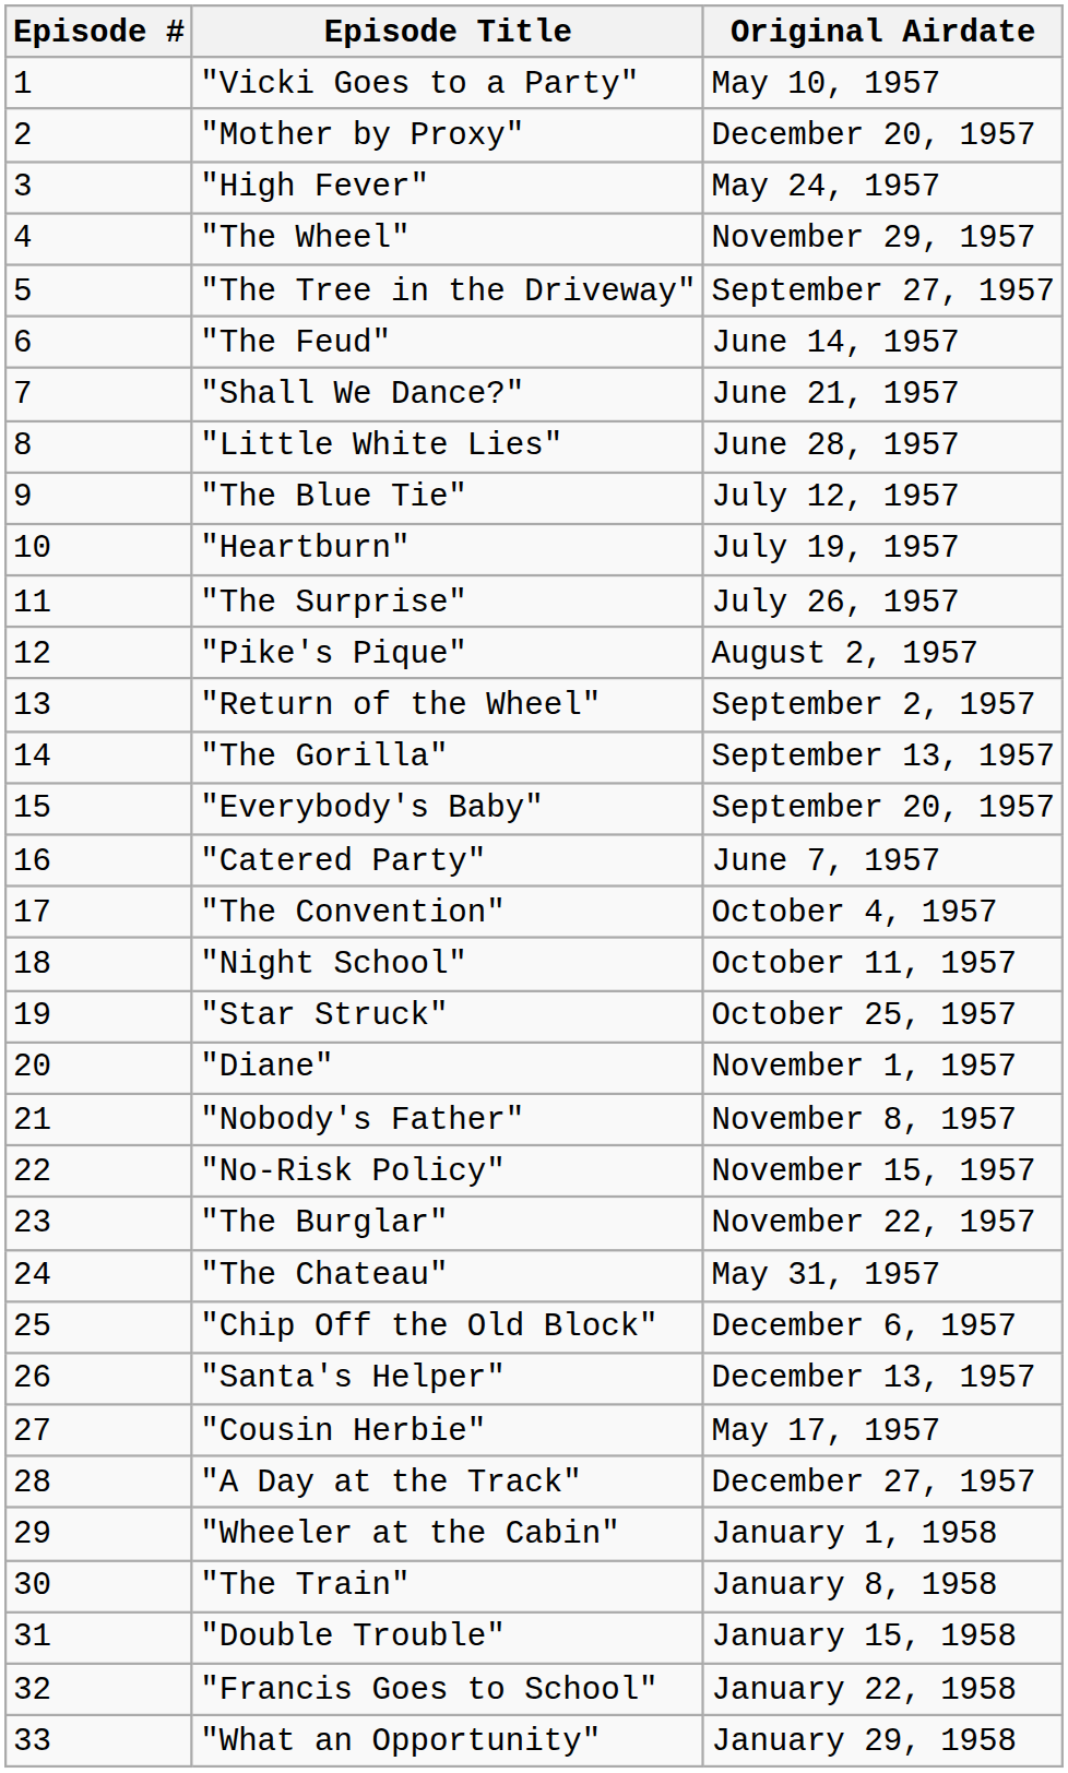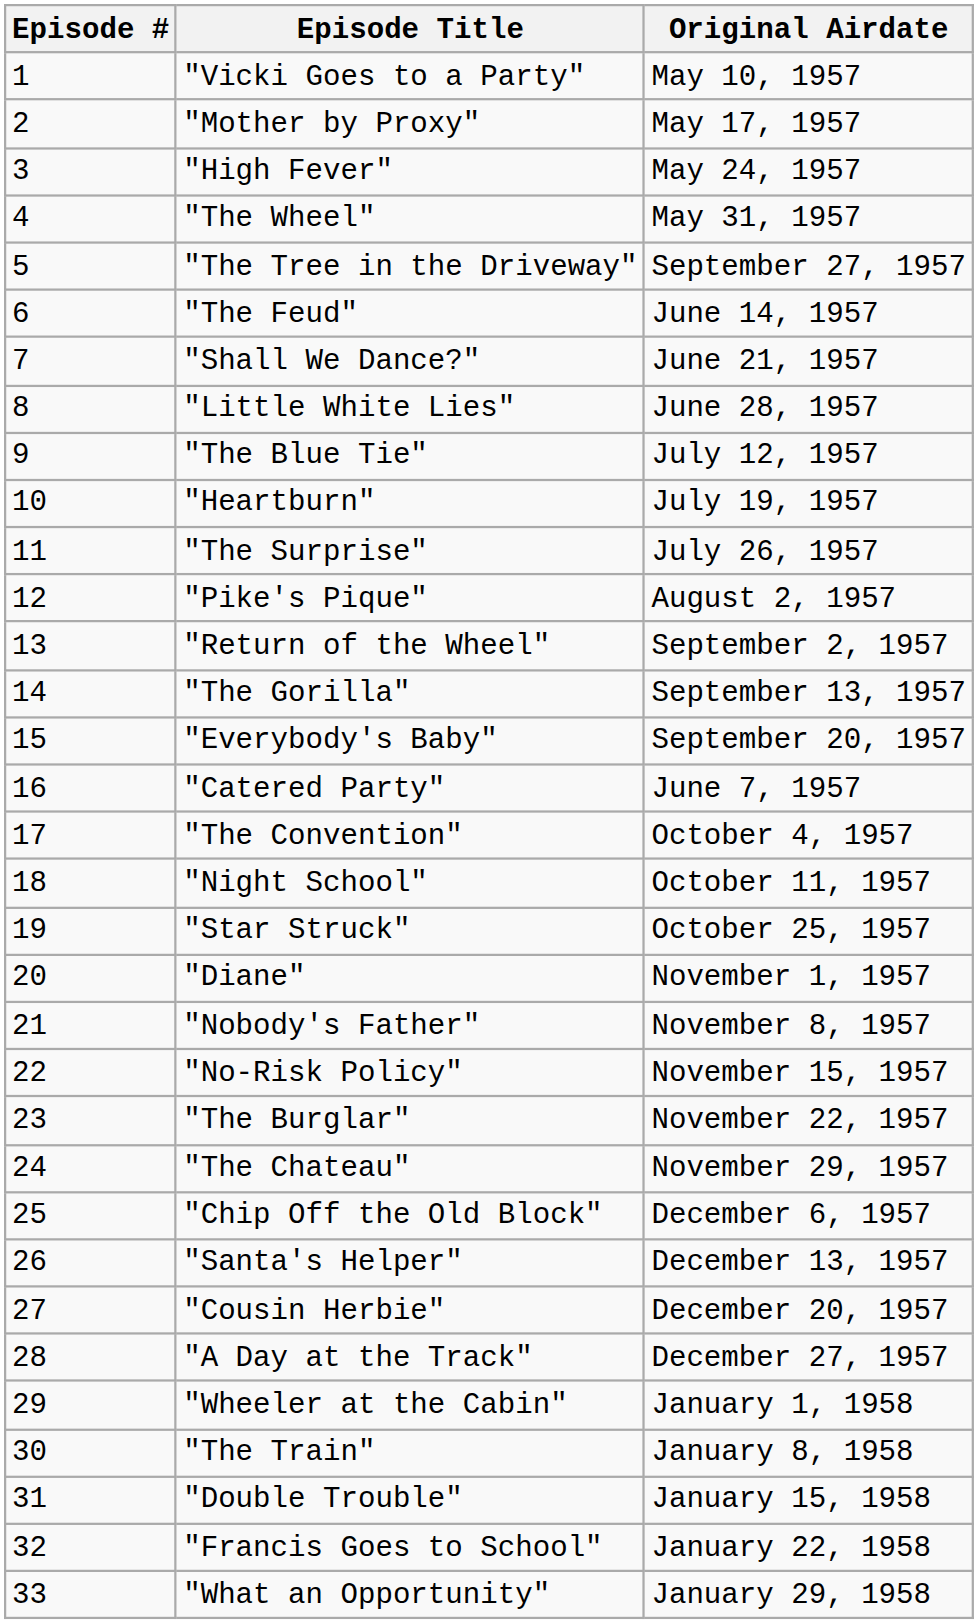 <table class="wikitable">
 <tr>
 <th>Episode #</th>
 <th>Episode Title</th>
 <th>Original Airdate</th>
 </tr>
 <tr>
 <td>1</td>
 <td>"Vicki Goes to a Party"</td>
 <td>May 10, 1957</td>
 </tr>
 <tr>
 <td>2</td>
 <td>"Mother by Proxy"</td>
-<td>December 20, 1957</td>
+<td>May 17, 1957</td>
 </tr>
 <tr>
 <td>3</td>
 <td>"High Fever"</td>
 <td>May 24, 1957</td>
 </tr>
 <tr>
 <td>4</td>
 <td>"The Wheel"</td>
-<td>November 29, 1957</td>
+<td>May 31, 1957</td>
 </tr>
 <tr>
 <td>5</td>
 <td>"The Tree in the Driveway"</td>
 <td>September 27, 1957</td>
 </tr>
 <tr>
 <td>6</td>
 <td>"The Feud"</td>
 <td>June 14, 1957</td>
 </tr>
 <tr>
 <td>7</td>
 <td>"Shall We Dance?"</td>
 <td>June 21, 1957</td>
 </tr>
 <tr>
 <td>8</td>
 <td>"Little White Lies"</td>
 <td>June 28, 1957</td>
 </tr>
 <tr>
 <td>9</td>
 <td>"The Blue Tie"</td>
 <td>July 12, 1957</td>
 </tr>
 <tr>
 <td>10</td>
 <td>"Heartburn"</td>
 <td>July 19, 1957</td>
 </tr>
 <tr>
 <td>11</td>
 <td>"The Surprise"</td>
 <td>July 26, 1957</td>
 </tr>
 <tr>
 <td>12</td>
 <td>"Pike's Pique"</td>
 <td>August 2, 1957</td>
 </tr>
 <tr>
 <td>13</td>
 <td>"Return of the Wheel"</td>
 <td>September 2, 1957</td>
 </tr>
 <tr>
 <td>14</td>
 <td>"The Gorilla"</td>
 <td>September 13, 1957</td>
 </tr>
 <tr>
 <td>15</td>
 <td>"Everybody's Baby"</td>
 <td>September 20, 1957</td>
 </tr>
 <tr>
 <td>16</td>
 <td>"Catered Party"</td>
 <td>June 7, 1957</td>
 </tr>
 <tr>
 <td>17</td>
 <td>"The Convention"</td>
 <td>October 4, 1957</td>
 </tr>
 <tr>
 <td>18</td>
 <td>"Night School"</td>
 <td>October 11, 1957</td>
 </tr>
 <tr>
 <td>19</td>
 <td>"Star Struck"</td>
 <td>October 25, 1957</td>
 </tr>
 <tr>
 <td>20</td>
 <td>"Diane"</td>
 <td>November 1, 1957</td>
 </tr>
 <tr>
 <td>21</td>
 <td>"Nobody's Father"</td>
 <td>November 8, 1957</td>
 </tr>
 <tr>
 <td>22</td>
 <td>"No-Risk Policy"</td>
 <td>November 15, 1957</td>
 </tr>
 <tr>
 <td>23</td>
 <td>"The Burglar"</td>
 <td>November 22, 1957</td>
 </tr>
 <tr>
 <td>24</td>
 <td>"The Chateau"</td>
-<td>May 31, 1957</td>
+<td>November 29, 1957</td>
 </tr>
 <tr>
 <td>25</td>
 <td>"Chip Off the Old Block"</td>
 <td>December 6, 1957</td>
 </tr>
 <tr>
 <td>26</td>
 <td>"Santa's Helper"</td>
 <td>December 13, 1957</td>
 </tr>
 <tr>
 <td>27</td>
 <td>"Cousin Herbie"</td>
-<td>May 17, 1957</td>
+<td>December 20, 1957</td>
 </tr>
 <tr>
 <td>28</td>
 <td>"A Day at the Track"</td>
 <td>December 27, 1957</td>
 </tr>
 <tr>
 <td>29</td>
 <td>"Wheeler at the Cabin"</td>
 <td>January 1, 1958</td>
 </tr>
 <tr>
 <td>30</td>
 <td>"The Train"</td>
 <td>January 8, 1958</td>
 </tr>
 <tr>
 <td>31</td>
 <td>"Double Trouble"</td>
 <td>January 15, 1958</td>
 </tr>
 <tr>
 <td>32</td>
 <td>"Francis Goes to School"</td>
 <td>January 22, 1958</td>
 </tr>
 <tr>
 <td>33</td>
 <td>"What an Opportunity"</td>
 <td>January 29, 1958</td>
 </tr>
 </table>
